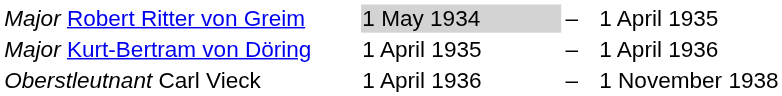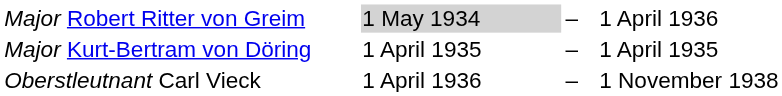 <table>
 <tr>
 <th style="width: 250px;"></th>
 <th style="width: 140px;"></th>
 <th style="width: 20px;"></th>
 <th style="width: 140px;"></th>
 </tr>
 <tr>
 <td><em>Major</em> <a href='#'>Robert Ritter von Greim</a></td>
 <td style="background: lightgrey;">1 May 1934</td>
 <td>–</td>
-<td>1 April 1935</td>
+<td>1 April 1936</td>
 </tr>
 <tr>
 <td><em>Major</em> <a href='#'>Kurt-Bertram von Döring</a></td>
 <td>1 April 1935</td>
 <td>–</td>
-<td>1 April 1936</td>
+<td>1 April 1935</td>
 </tr>
 <tr>
 <td><em>Oberstleutnant</em> Carl Vieck</td>
 <td>1 April 1936</td>
 <td>–</td>
 <td>1 November 1938</td>
 </tr>
 </table>
